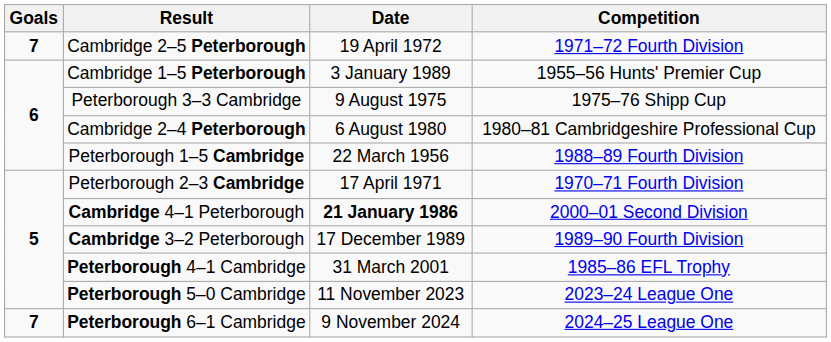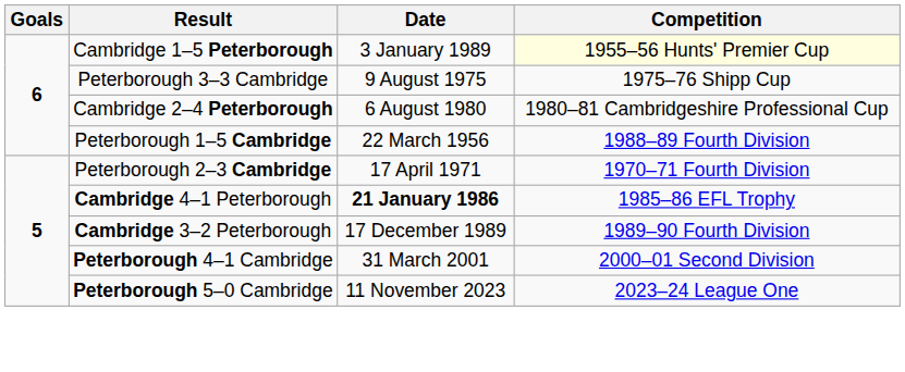 <table class="wikitable sortable" style="text-align:center;">
 <tr>
 <th>Goals</th>
 <th style="width:30%;">Result</th>
 <th>Date</th>
 <th>Competition</th>
 </tr>
 <tr>
-<td><strong>7</strong></td>
-<td>Cambridge 2–5 <strong>Peterborough</strong></td>
-<td>19 April 1972</td>
-<td><a href='#'>1971–72 Fourth Division</a></td>
-</tr>
-<tr>
 <td rowspan="4"><strong>6</strong></td>
 <td>Cambridge 1–5 <strong>Peterborough</strong></td>
 <td>3 January 1989</td>
-<td>1955–56 Hunts' Premier Cup</td>
+<td style="background: lightyellow;">1955–56 Hunts' Premier Cup</td>
 </tr>
 <tr>
 <td>Peterborough 3–3 Cambridge</td>
 <td>9 August 1975</td>
 <td>1975–76 Shipp Cup</td>
 </tr>
 <tr>
 <td>Cambridge 2–4 <strong>Peterborough</strong></td>
 <td>6 August 1980</td>
 <td>1980–81 Cambridgeshire Professional Cup</td>
 </tr>
 <tr>
 <td>Peterborough 1–5 <strong>Cambridge</strong></td>
 <td>22 March 1956</td>
 <td><a href='#'>1988–89 Fourth Division</a></td>
 </tr>
 <tr>
 <td rowspan="5"><strong>5</strong></td>
 <td>Peterborough 2–3 <strong>Cambridge</strong></td>
 <td>17 April 1971</td>
 <td><a href='#'>1970–71 Fourth Division</a></td>
 </tr>
 <tr>
 <td><strong>Cambridge</strong> 4–1 Peterborough</td>
 <td><strong>21 January 1986</strong></td>
-<td><a href='#'>2000–01 Second Division</a></td>
+<td><a href='#'>1985–86 EFL Trophy</a></td>
 </tr>
 <tr>
 <td><strong>Cambridge</strong> 3–2 Peterborough</td>
 <td>17 December 1989</td>
 <td><a href='#'>1989–90 Fourth Division</a></td>
 </tr>
 <tr>
 <td><strong>Peterborough</strong> 4–1 Cambridge</td>
 <td>31 March 2001</td>
-<td><a href='#'>1985–86 EFL Trophy</a></td>
+<td><a href='#'>2000–01 Second Division</a></td>
 </tr>
 <tr>
 <td><strong>Peterborough</strong> 5–0 Cambridge</td>
 <td>11 November 2023</td>
 <td><a href='#'>2023–24 League One</a></td>
 </tr>
-<tr>
-<td><strong>7</strong></td>
-<td><strong>Peterborough</strong> 6–1 Cambridge</td>
-<td>9 November 2024</td>
-<td><a href='#'>2024–25 League One</a></td>
-</tr>
 </table>
